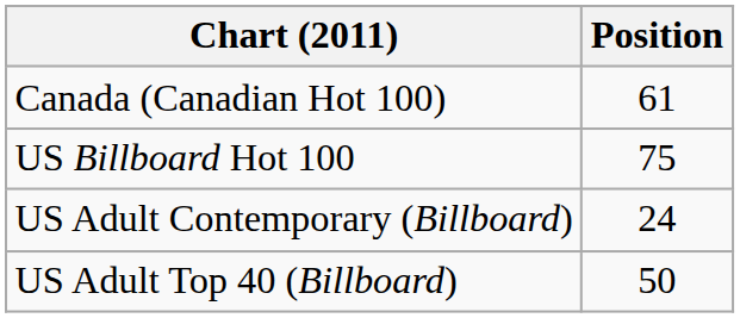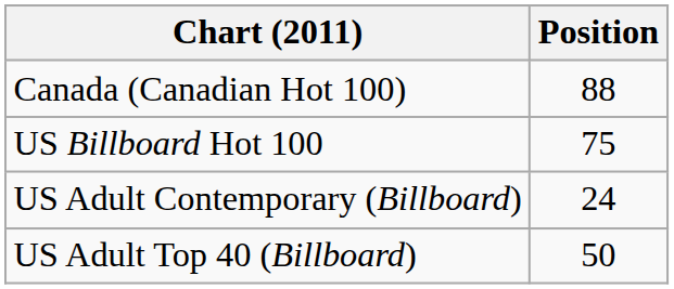 <table class="wikitable sortable">
 <tr>
 <th>Chart (2011)</th>
 <th>Position</th>
 </tr>
 <tr>
 <td>Canada (Canadian Hot 100)</td>
-<td style="text-align:center;">61</td>
+<td style="text-align:center;">88</td>
 </tr>
 <tr>
 <td>US <em>Billboard</em> Hot 100</td>
 <td style="text-align:center;">75</td>
 </tr>
 <tr>
 <td>US Adult Contemporary (<em>Billboard</em>)</td>
 <td style="text-align:center;">24</td>
 </tr>
 <tr>
 <td>US Adult Top 40 (<em>Billboard</em>)</td>
 <td style="text-align:center;">50</td>
 </tr>
 </table>
